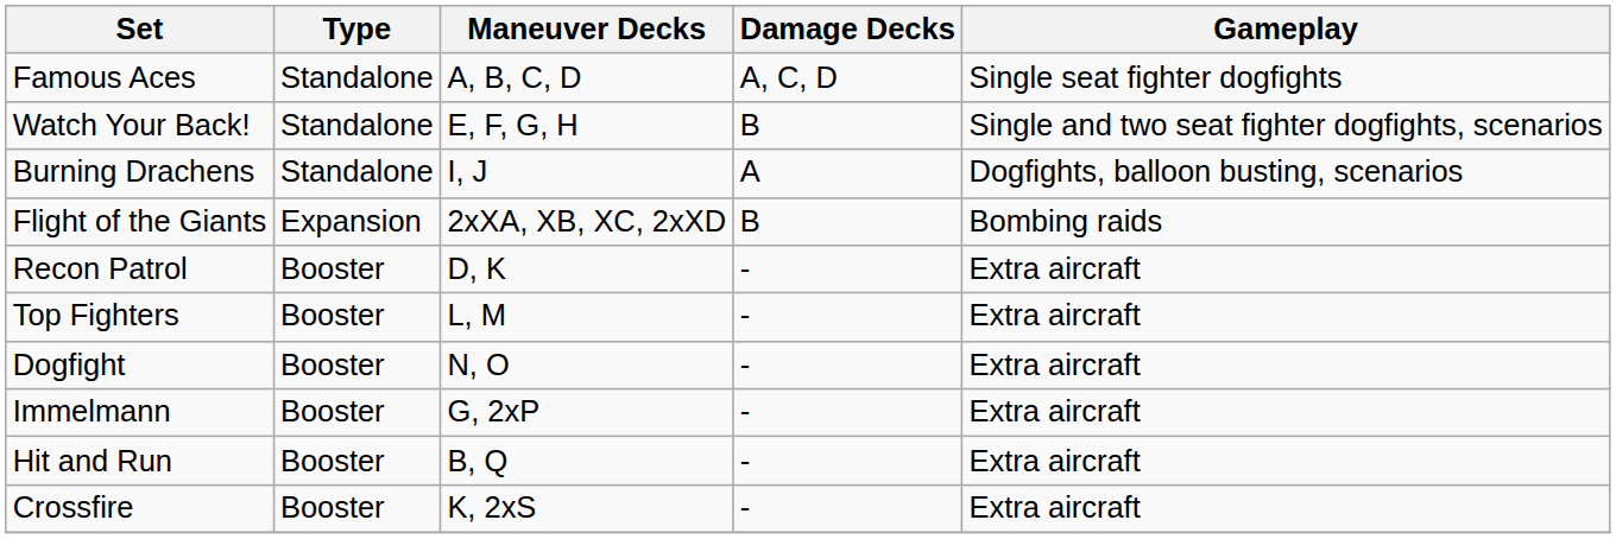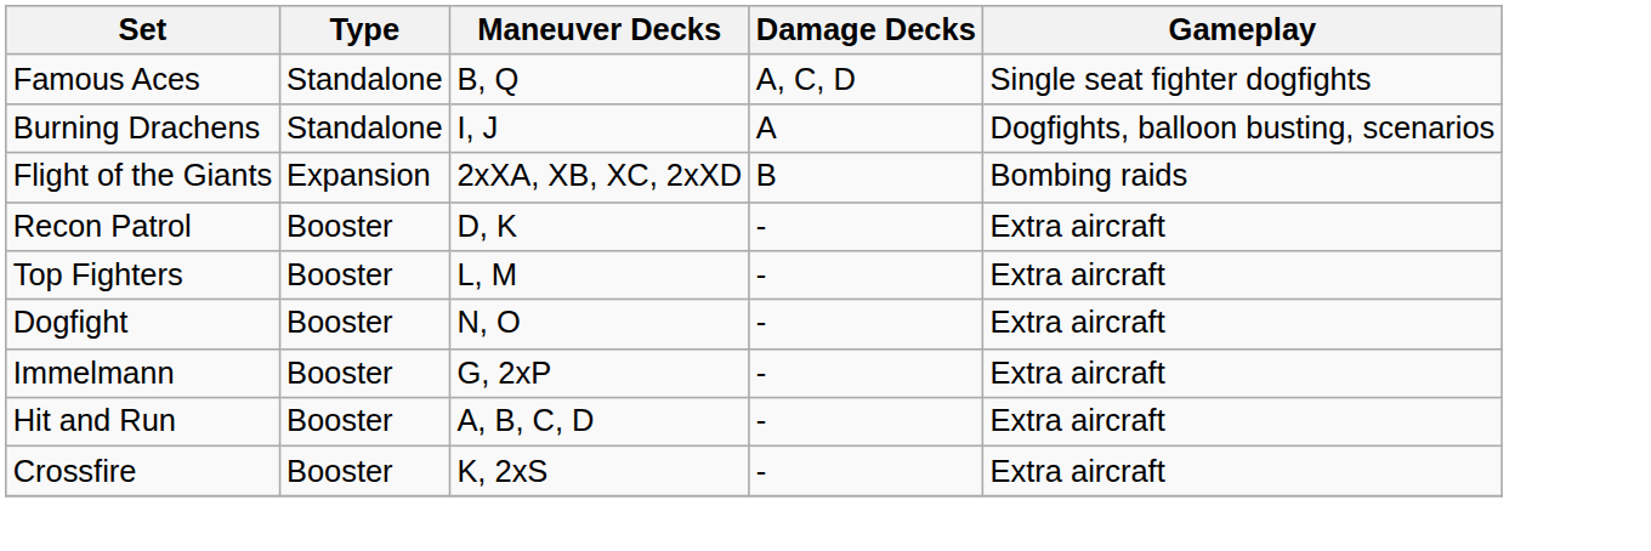 <table class="wikitable nowraplinks sortable">
 <tr>
 <th>Set</th>
 <th>Type</th>
 <th>Maneuver Decks</th>
 <th>Damage Decks</th>
 <th>Gameplay</th>
 </tr>
 <tr>
 <td>Famous Aces</td>
 <td>Standalone</td>
-<td>A, B, C, D</td>
+<td>B, Q</td>
 <td>A, C, D</td>
 <td>Single seat fighter dogfights</td>
-</tr>
-<tr>
-<td>Watch Your Back!</td>
-<td>Standalone</td>
-<td>E, F, G, H</td>
-<td>B</td>
-<td>Single and two seat fighter dogfights, scenarios</td>
 </tr>
 <tr>
 <td>Burning Drachens</td>
 <td>Standalone</td>
 <td>I, J</td>
 <td>A</td>
 <td>Dogfights, balloon busting, scenarios</td>
 </tr>
 <tr>
 <td>Flight of the Giants</td>
 <td>Expansion</td>
 <td>2xXA, XB, XC, 2xXD</td>
 <td>B</td>
 <td>Bombing raids</td>
 </tr>
 <tr>
 <td>Recon Patrol</td>
 <td>Booster</td>
 <td>D, K</td>
 <td>-</td>
 <td>Extra aircraft</td>
 </tr>
 <tr>
 <td>Top Fighters</td>
 <td>Booster</td>
 <td>L, M</td>
 <td>-</td>
 <td>Extra aircraft</td>
 </tr>
 <tr>
 <td>Dogfight</td>
 <td>Booster</td>
 <td>N, O</td>
 <td>-</td>
 <td>Extra aircraft</td>
 </tr>
 <tr>
 <td>Immelmann</td>
 <td>Booster</td>
 <td>G, 2xP</td>
 <td>-</td>
 <td>Extra aircraft</td>
 </tr>
 <tr>
 <td>Hit and Run</td>
 <td>Booster</td>
-<td>B, Q</td>
+<td>A, B, C, D</td>
 <td>-</td>
 <td>Extra aircraft</td>
 </tr>
 <tr>
 <td>Crossfire</td>
 <td>Booster</td>
 <td>K, 2xS</td>
 <td>-</td>
 <td>Extra aircraft</td>
 </tr>
 <tr>
 </tr>
 </table>
